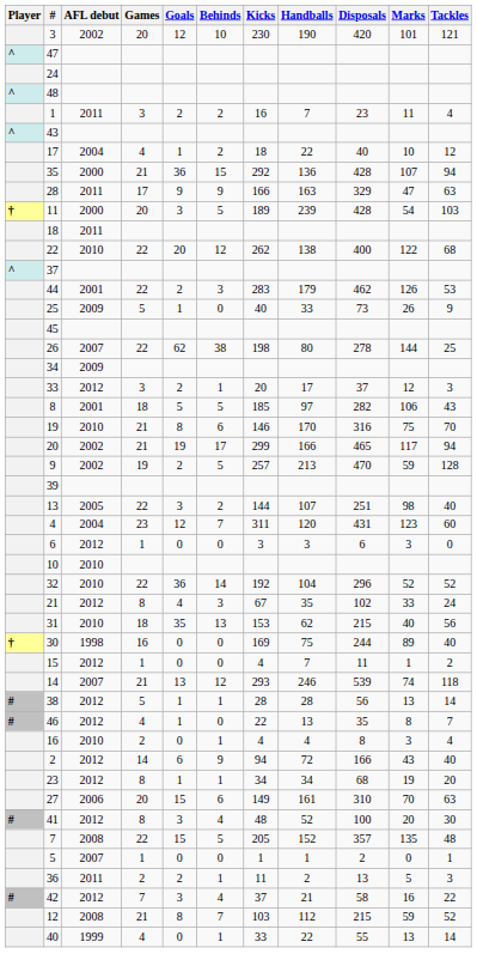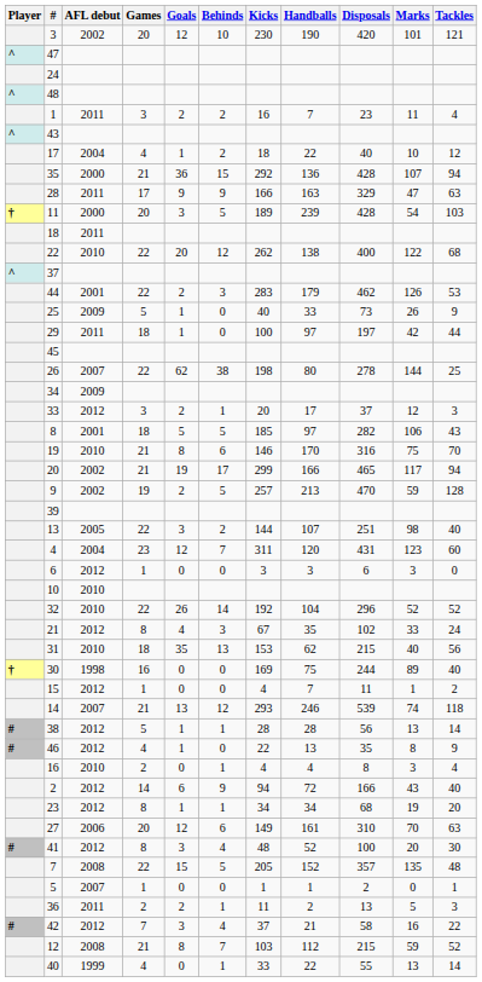 <table class="wikitable plainrowheaders sortable" style="font-size:90%; text-align:center;">
 <tr>
 <th scope="col">Player</th>
 <th scope="col">#</th>
 <th scope="col">AFL debut</th>
 <th scope="col" width:3em>Games</th>
 <th scope="col" width:3em><a href='#'>Goals</a></th>
 <th scope="col" width:3em><a href='#'>Behinds</a></th>
 <th scope="col" width:3em><a href='#'>Kicks</a></th>
 <th scope="col" width:3em><a href='#'>Handballs</a></th>
 <th scope="col" width:3em><a href='#'>Disposals</a></th>
 <th scope="col" width:3em><a href='#'>Marks</a></th>
 <th scope="col" width:3em><a href='#'>Tackles</a></th>
 </tr>
 <tr>
 <th scope="row" style="text-align:left;"></th>
 <td>3</td>
 <td>2002</td>
 <td>20</td>
 <td>12</td>
 <td>10</td>
 <td>230</td>
 <td>190</td>
 <td>420</td>
 <td>101</td>
 <td>121</td>
 </tr>
 <tr>
 <th scope="row"  style="text-align:left; background:#cfecec;">^</th>
 <td>47</td>
 <td></td>
 <td></td>
 <td></td>
 <td></td>
 <td></td>
 <td></td>
 <td></td>
 <td></td>
 <td></td>
 </tr>
 <tr>
 <th scope="row" style="text-align:left;"></th>
 <td>24</td>
 <td></td>
 <td></td>
 <td></td>
 <td></td>
 <td></td>
 <td></td>
 <td></td>
 <td></td>
 <td></td>
 </tr>
 <tr>
 <th scope="row"  style="text-align:left; background:#cfecec;">^</th>
 <td>48</td>
 <td></td>
 <td></td>
 <td></td>
 <td></td>
 <td></td>
 <td></td>
 <td></td>
 <td></td>
 <td></td>
 </tr>
 <tr>
 <th scope="row" style="text-align:left;"></th>
 <td>1</td>
 <td>2011</td>
 <td>3</td>
 <td>2</td>
 <td>2</td>
 <td>16</td>
 <td>7</td>
 <td>23</td>
 <td>11</td>
 <td>4</td>
 </tr>
 <tr>
 <th scope="row"  style="text-align:left; background:#cfecec;">^</th>
 <td>43</td>
 <td></td>
 <td></td>
 <td></td>
 <td></td>
 <td></td>
 <td></td>
 <td></td>
 <td></td>
 <td></td>
 </tr>
 <tr>
 <th scope="row" style="text-align:left;"></th>
 <td>17</td>
 <td>2004</td>
 <td>4</td>
 <td>1</td>
 <td>2</td>
 <td>18</td>
 <td>22</td>
 <td>40</td>
 <td>10</td>
 <td>12</td>
 </tr>
 <tr>
 <th scope="row" style="text-align:left;"></th>
 <td>35</td>
 <td>2000</td>
 <td>21</td>
 <td>36</td>
 <td>15</td>
 <td>292</td>
 <td>136</td>
 <td>428</td>
 <td>107</td>
 <td>94</td>
 </tr>
 <tr>
 <th scope="row" style="text-align:left;"></th>
 <td>28</td>
 <td>2011</td>
 <td>17</td>
 <td>9</td>
 <td>9</td>
 <td>166</td>
 <td>163</td>
 <td>329</td>
 <td>47</td>
 <td>63</td>
 </tr>
 <tr>
 <th scope="row"  style="text-align:left; background:#ff9;"> †</th>
 <td>11</td>
 <td>2000</td>
 <td>20</td>
 <td>3</td>
 <td>5</td>
 <td>189</td>
 <td>239</td>
 <td>428</td>
 <td>54</td>
 <td>103</td>
 </tr>
 <tr>
 <th scope="row" style="text-align:left;"></th>
 <td>18</td>
 <td>2011</td>
 <td></td>
 <td></td>
 <td></td>
 <td></td>
 <td></td>
 <td></td>
 <td></td>
 <td></td>
 </tr>
 <tr>
 <th scope="row" style="text-align:left;"></th>
 <td>22</td>
 <td>2010</td>
 <td>22</td>
 <td>20</td>
 <td>12</td>
 <td>262</td>
 <td>138</td>
 <td>400</td>
 <td>122</td>
 <td>68</td>
 </tr>
 <tr>
 <th scope="row"  style="text-align:left; background:#cfecec;">^</th>
 <td>37</td>
 <td></td>
 <td></td>
 <td></td>
 <td></td>
 <td></td>
 <td></td>
 <td></td>
 <td></td>
 <td></td>
 </tr>
 <tr>
 <th scope="row" style="text-align:left;"></th>
 <td>44</td>
 <td>2001</td>
 <td>22</td>
 <td>2</td>
 <td>3</td>
 <td>283</td>
 <td>179</td>
 <td>462</td>
 <td>126</td>
 <td>53</td>
 </tr>
 <tr>
 <th scope="row" style="text-align:left;"></th>
 <td>25</td>
 <td>2009</td>
 <td>5</td>
 <td>1</td>
 <td>0</td>
 <td>40</td>
 <td>33</td>
 <td>73</td>
 <td>26</td>
 <td>9</td>
 </tr>
 <tr>
 <th scope="row" style="text-align:left;"></th>
+<td>29</td>
+<td>2011</td>
+<td>18</td>
+<td>1</td>
+<td>0</td>
+<td>100</td>
+<td>97</td>
+<td>197</td>
+<td>42</td>
+<td>44</td>
+</tr>
+<tr>
+<th scope="row" style="text-align:left;"></th>
 <td>45</td>
 <td></td>
 <td></td>
 <td></td>
 <td></td>
 <td></td>
 <td></td>
 <td></td>
 <td></td>
 <td></td>
 </tr>
 <tr>
 <th scope="row" style="text-align:left;"></th>
 <td>26</td>
 <td>2007</td>
 <td>22</td>
 <td>62</td>
 <td>38</td>
 <td>198</td>
 <td>80</td>
 <td>278</td>
 <td>144</td>
 <td>25</td>
 </tr>
 <tr>
 <th scope="row" style="text-align:left;"></th>
 <td>34</td>
 <td>2009</td>
 <td></td>
 <td></td>
 <td></td>
 <td></td>
 <td></td>
 <td></td>
 <td></td>
 <td></td>
 </tr>
 <tr>
 <th scope="row" style="text-align:left;"></th>
 <td>33</td>
 <td>2012</td>
 <td>3</td>
 <td>2</td>
 <td>1</td>
 <td>20</td>
 <td>17</td>
 <td>37</td>
 <td>12</td>
 <td>3</td>
 </tr>
 <tr>
 <th scope="row" style="text-align:left;"></th>
 <td>8</td>
 <td>2001</td>
 <td>18</td>
 <td>5</td>
 <td>5</td>
 <td>185</td>
 <td>97</td>
 <td>282</td>
 <td>106</td>
 <td>43</td>
 </tr>
 <tr>
 <th scope="row" style="text-align:left;"></th>
 <td>19</td>
 <td>2010</td>
 <td>21</td>
 <td>8</td>
 <td>6</td>
 <td>146</td>
 <td>170</td>
 <td>316</td>
 <td>75</td>
 <td>70</td>
 </tr>
 <tr>
 <th scope="row" style="text-align:left;"></th>
 <td>20</td>
 <td>2002</td>
 <td>21</td>
 <td>19</td>
 <td>17</td>
 <td>299</td>
 <td>166</td>
 <td>465</td>
 <td>117</td>
 <td>94</td>
 </tr>
 <tr>
 <th scope="row" style="text-align:left;"></th>
 <td>9</td>
 <td>2002</td>
 <td>19</td>
 <td>2</td>
 <td>5</td>
 <td>257</td>
 <td>213</td>
 <td>470</td>
 <td>59</td>
 <td>128</td>
 </tr>
 <tr>
 <th scope="row" style="text-align:left;"></th>
 <td>39</td>
 <td></td>
 <td></td>
 <td></td>
 <td></td>
 <td></td>
 <td></td>
 <td></td>
 <td></td>
 <td></td>
 </tr>
 <tr>
 <th scope="row" style="text-align:left;"></th>
 <td>13</td>
 <td>2005</td>
 <td>22</td>
 <td>3</td>
 <td>2</td>
 <td>144</td>
 <td>107</td>
 <td>251</td>
 <td>98</td>
 <td>40</td>
 </tr>
 <tr>
 <th scope="row" style="text-align:left;"></th>
 <td>4</td>
 <td>2004</td>
 <td>23</td>
 <td>12</td>
 <td>7</td>
 <td>311</td>
 <td>120</td>
 <td>431</td>
 <td>123</td>
 <td>60</td>
 </tr>
 <tr>
 <th scope="row" style="text-align:left;"></th>
 <td>6</td>
 <td>2012</td>
 <td>1</td>
 <td>0</td>
 <td>0</td>
 <td>3</td>
 <td>3</td>
 <td>6</td>
 <td>3</td>
 <td>0</td>
 </tr>
 <tr>
 <th scope="row" style="text-align:left;"></th>
 <td>10</td>
 <td>2010</td>
 <td></td>
 <td></td>
 <td></td>
 <td></td>
 <td></td>
 <td></td>
 <td></td>
 <td></td>
 </tr>
 <tr>
 <th scope="row" style="text-align:left;"></th>
 <td>32</td>
 <td>2010</td>
 <td>22</td>
-<td>36</td>
+<td>26</td>
 <td>14</td>
 <td>192</td>
 <td>104</td>
 <td>296</td>
 <td>52</td>
 <td>52</td>
 </tr>
 <tr>
 <th scope="row" style="text-align:left;"></th>
 <td>21</td>
 <td>2012</td>
 <td>8</td>
 <td>4</td>
 <td>3</td>
 <td>67</td>
 <td>35</td>
 <td>102</td>
 <td>33</td>
 <td>24</td>
 </tr>
 <tr>
 <th scope="row" style="text-align:left;"></th>
 <td>31</td>
 <td>2010</td>
 <td>18</td>
 <td>35</td>
 <td>13</td>
 <td>153</td>
 <td>62</td>
 <td>215</td>
 <td>40</td>
 <td>56</td>
 </tr>
 <tr>
 <th scope="row"  style="text-align:left; background:#ff9;"> †</th>
 <td>30</td>
 <td>1998</td>
 <td>16</td>
 <td>0</td>
 <td>0</td>
 <td>169</td>
 <td>75</td>
 <td>244</td>
 <td>89</td>
 <td>40</td>
 </tr>
 <tr>
 <th scope="row" style="text-align:left;"></th>
 <td>15</td>
 <td>2012</td>
 <td>1</td>
 <td>0</td>
 <td>0</td>
 <td>4</td>
 <td>7</td>
 <td>11</td>
 <td>1</td>
 <td>2</td>
 </tr>
 <tr>
 <th scope="row" style="text-align:left;"></th>
 <td>14</td>
 <td>2007</td>
 <td>21</td>
 <td>13</td>
 <td>12</td>
 <td>293</td>
 <td>246</td>
 <td>539</td>
 <td>74</td>
 <td>118</td>
 </tr>
 <tr>
 <th scope="row"  style="text-align:left; background:silver;">#</th>
 <td>38</td>
 <td>2012</td>
 <td>5</td>
 <td>1</td>
 <td>1</td>
 <td>28</td>
 <td>28</td>
 <td>56</td>
 <td>13</td>
 <td>14</td>
 </tr>
 <tr>
 <th scope="row"  style="text-align:left; background:silver;">#</th>
 <td>46</td>
 <td>2012</td>
 <td>4</td>
 <td>1</td>
 <td>0</td>
 <td>22</td>
 <td>13</td>
 <td>35</td>
 <td>8</td>
-<td>7</td>
+<td>9</td>
 </tr>
 <tr>
 <th scope="row" style="text-align:left;"></th>
 <td>16</td>
 <td>2010</td>
 <td>2</td>
 <td>0</td>
 <td>1</td>
 <td>4</td>
 <td>4</td>
 <td>8</td>
 <td>3</td>
 <td>4</td>
 </tr>
 <tr>
 <th scope="row" style="text-align:left;"></th>
 <td>2</td>
 <td>2012</td>
 <td>14</td>
 <td>6</td>
 <td>9</td>
 <td>94</td>
 <td>72</td>
 <td>166</td>
 <td>43</td>
 <td>40</td>
 </tr>
 <tr>
 <th scope="row" style="text-align:left;"></th>
 <td>23</td>
 <td>2012</td>
 <td>8</td>
 <td>1</td>
 <td>1</td>
 <td>34</td>
 <td>34</td>
 <td>68</td>
 <td>19</td>
 <td>20</td>
 </tr>
 <tr>
 <th scope="row" style="text-align:left;"></th>
 <td>27</td>
 <td>2006</td>
 <td>20</td>
-<td>15</td>
+<td>12</td>
 <td>6</td>
 <td>149</td>
 <td>161</td>
 <td>310</td>
 <td>70</td>
 <td>63</td>
 </tr>
 <tr>
 <th scope="row"  style="text-align:left; background:silver;">#</th>
 <td>41</td>
 <td>2012</td>
 <td>8</td>
 <td>3</td>
 <td>4</td>
 <td>48</td>
 <td>52</td>
 <td>100</td>
 <td>20</td>
 <td>30</td>
 </tr>
 <tr>
 <th scope="row" style="text-align:left;"></th>
 <td>7</td>
 <td>2008</td>
 <td>22</td>
 <td>15</td>
 <td>5</td>
 <td>205</td>
 <td>152</td>
 <td>357</td>
 <td>135</td>
 <td>48</td>
 </tr>
 <tr>
 <th scope="row" style="text-align:left;"></th>
 <td>5</td>
 <td>2007</td>
 <td>1</td>
 <td>0</td>
 <td>0</td>
 <td>1</td>
 <td>1</td>
 <td>2</td>
 <td>0</td>
 <td>1</td>
 </tr>
 <tr>
 <th scope="row" style="text-align:left;"></th>
 <td>36</td>
 <td>2011</td>
 <td>2</td>
 <td>2</td>
 <td>1</td>
 <td>11</td>
 <td>2</td>
 <td>13</td>
 <td>5</td>
 <td>3</td>
 </tr>
 <tr>
 <th scope="row"  style="text-align:left; background:silver;">#</th>
 <td>42</td>
 <td>2012</td>
 <td>7</td>
 <td>3</td>
 <td>4</td>
 <td>37</td>
 <td>21</td>
 <td>58</td>
 <td>16</td>
 <td>22</td>
 </tr>
 <tr>
 <th scope="row" style="text-align:left;"></th>
 <td>12</td>
 <td>2008</td>
 <td>21</td>
 <td>8</td>
 <td>7</td>
 <td>103</td>
 <td>112</td>
 <td>215</td>
 <td>59</td>
 <td>52</td>
 </tr>
 <tr>
 <th scope="row" style="text-align:left;"></th>
 <td>40</td>
 <td>1999</td>
 <td>4</td>
 <td>0</td>
 <td>1</td>
 <td>33</td>
 <td>22</td>
 <td>55</td>
 <td>13</td>
 <td>14</td>
 </tr>
 </table>
